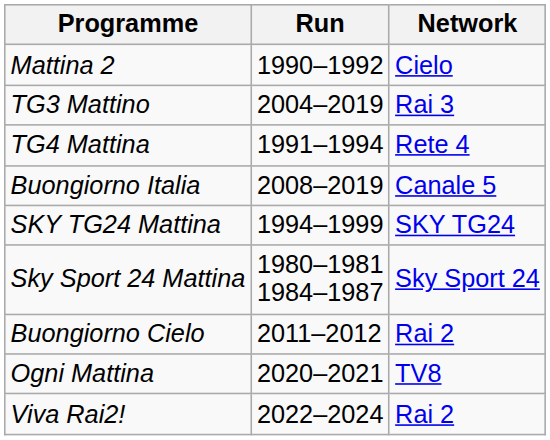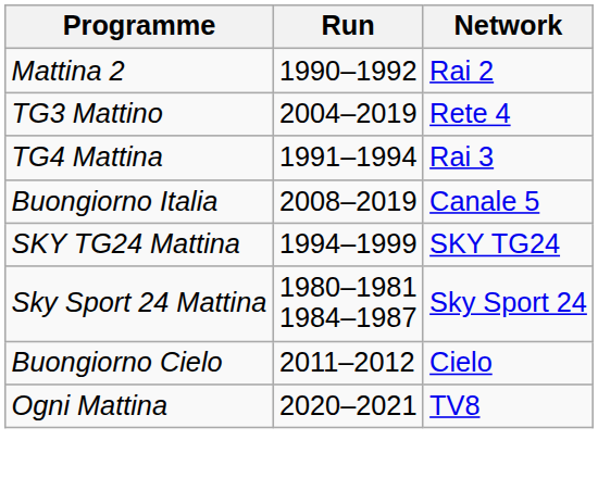 <table class="wikitable">
 <tr>
 <th>Programme</th>
 <th>Run</th>
 <th>Network</th>
 </tr>
 <tr>
 <td><em>Mattina 2</em></td>
 <td>1990–1992</td>
-<td><a href='#'>Cielo</a></td>
+<td><a href='#'>Rai 2</a></td>
 </tr>
 <tr>
 <td><em>TG3 Mattino</em></td>
 <td>2004–2019</td>
-<td><a href='#'>Rai 3</a></td>
+<td><a href='#'>Rete 4</a></td>
 </tr>
 <tr>
 <td><em>TG4 Mattina</em></td>
 <td>1991–1994</td>
-<td><a href='#'>Rete 4</a></td>
+<td><a href='#'>Rai 3</a></td>
 </tr>
 <tr>
 <td><em>Buongiorno Italia</em></td>
 <td>2008–2019</td>
 <td><a href='#'>Canale 5</a></td>
 </tr>
 <tr>
 <td><em>SKY TG24 Mattina</em></td>
 <td>1994–1999</td>
 <td><a href='#'>SKY TG24</a></td>
 </tr>
 <tr>
 <td><em>Sky Sport 24 Mattina</em></td>
 <td>1980–1981<br>1984–1987</td>
 <td><a href='#'>Sky Sport 24</a></td>
 </tr>
 <tr>
 <td><em>Buongiorno Cielo</em></td>
 <td>2011–2012</td>
-<td><a href='#'>Rai 2</a></td>
+<td><a href='#'>Cielo</a></td>
 </tr>
 <tr>
 <td><em>Ogni Mattina</em></td>
 <td>2020–2021</td>
 <td><a href='#'>TV8</a></td>
 </tr>
-<tr>
-<td><em>Viva Rai2!</em></td>
-<td>2022–2024</td>
-<td><a href='#'>Rai 2</a></td>
-</tr>
 </table>
